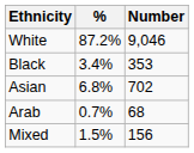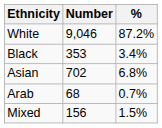 <table class="wikitable">
 <tr>
 <th>Ethnicity</th>
+<th>Number</th>
 <th>%</th>
-<th>Number</th>
 </tr>
 <tr>
 <td>White</td>
+<td>9,046</td>
 <td>87.2%</td>
-<td>9,046</td>
 </tr>
 <tr>
 <td>Black</td>
+<td>353</td>
 <td>3.4%</td>
-<td>353</td>
 </tr>
 <tr>
 <td>Asian</td>
+<td>702</td>
 <td>6.8%</td>
-<td>702</td>
 </tr>
 <tr>
 <td>Arab</td>
+<td>68</td>
 <td>0.7%</td>
-<td>68</td>
 </tr>
 <tr>
 <td>Mixed</td>
+<td>156</td>
 <td>1.5%</td>
-<td>156</td>
 </tr>
 </table>
